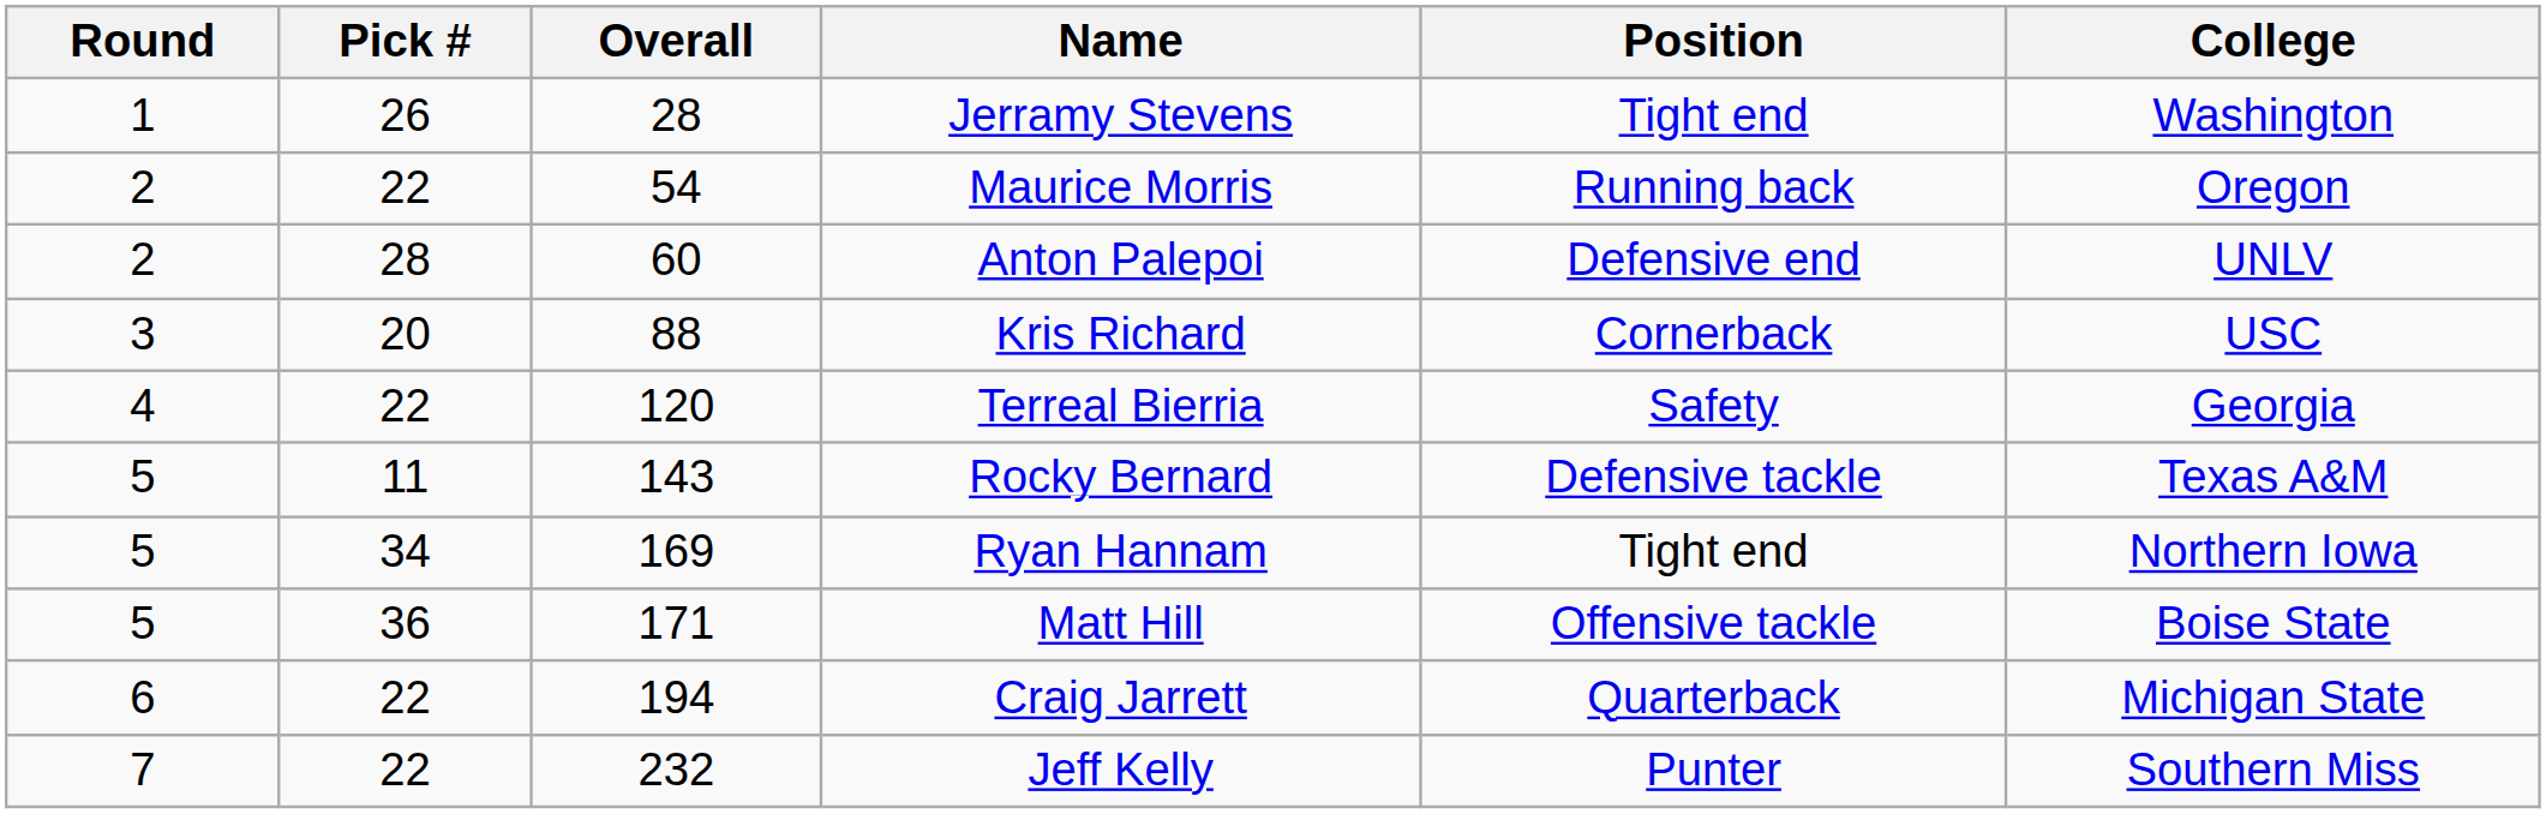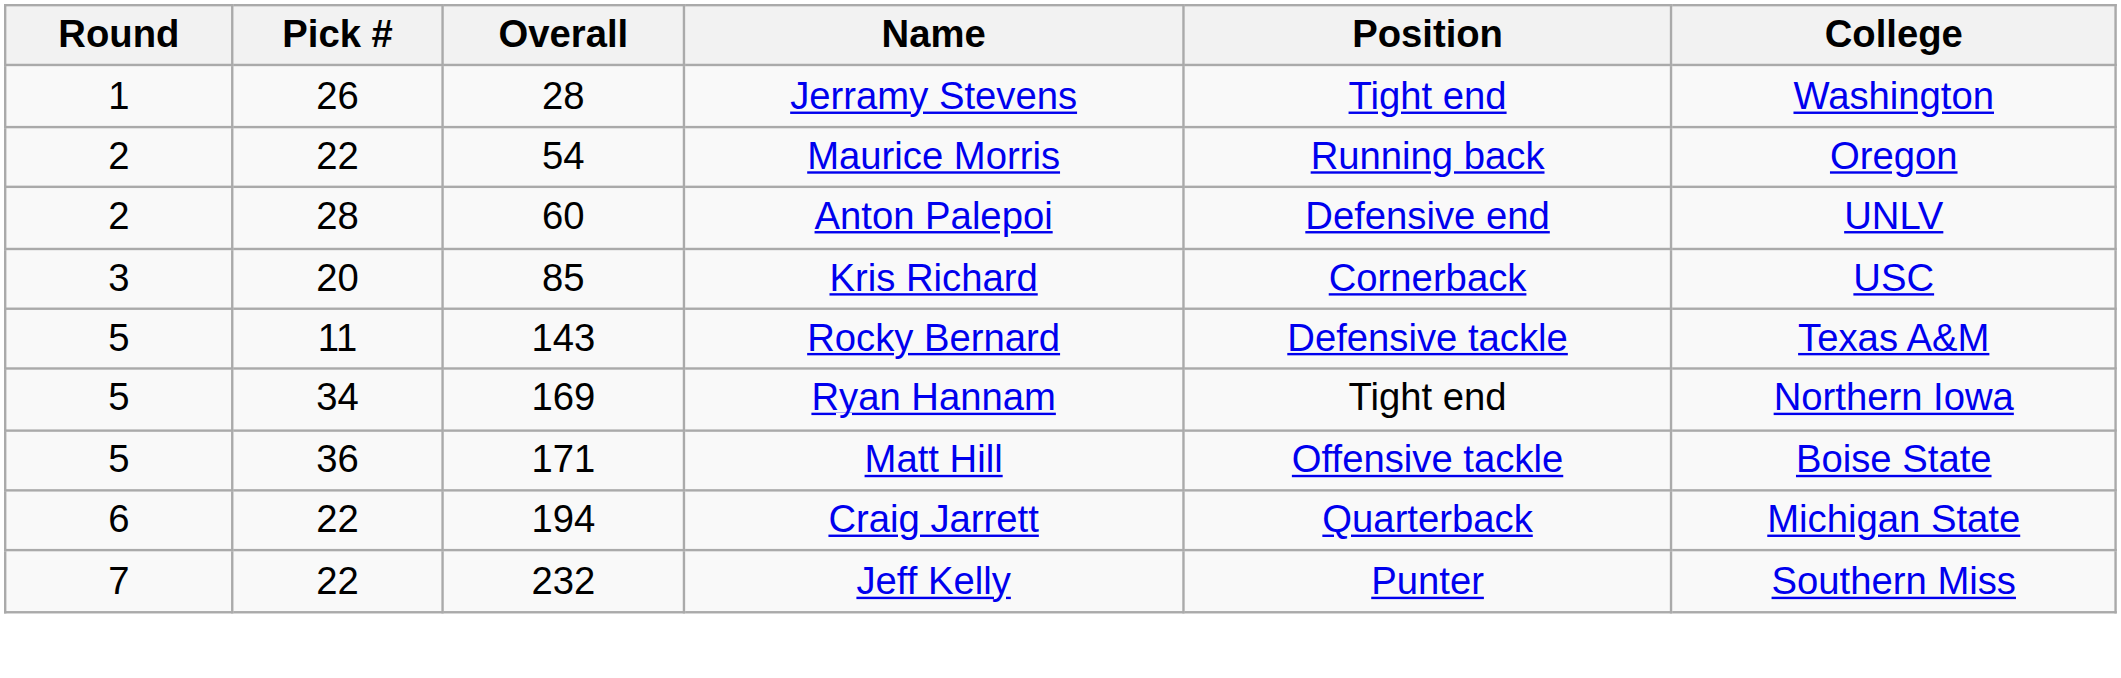 <table class="wikitable sortable sortable" style="width: 100%; text-align:center">
 <tr>
 <th>Round</th>
 <th>Pick #</th>
 <th>Overall</th>
 <th>Name</th>
 <th>Position</th>
 <th>College</th>
 </tr>
 <tr>
 <td>1</td>
 <td>26</td>
 <td>28</td>
 <td><a href='#'>Jerramy Stevens</a></td>
 <td><a href='#'>Tight end</a></td>
 <td><a href='#'>Washington</a></td>
 </tr>
 <tr>
 <td>2</td>
 <td>22</td>
 <td>54</td>
 <td><a href='#'>Maurice Morris</a></td>
 <td><a href='#'>Running back</a></td>
 <td><a href='#'>Oregon</a></td>
 </tr>
 <tr>
 <td>2</td>
 <td>28</td>
 <td>60</td>
 <td><a href='#'>Anton Palepoi</a></td>
 <td><a href='#'>Defensive end</a></td>
 <td><a href='#'>UNLV</a></td>
 </tr>
 <tr>
 <td>3</td>
 <td>20</td>
-<td>88</td>
+<td>85</td>
 <td><a href='#'>Kris Richard</a></td>
 <td><a href='#'>Cornerback</a></td>
 <td><a href='#'>USC</a></td>
-</tr>
-<tr>
-<td>4</td>
-<td>22</td>
-<td>120</td>
-<td><a href='#'>Terreal Bierria</a></td>
-<td><a href='#'>Safety</a></td>
-<td><a href='#'>Georgia</a></td>
 </tr>
 <tr>
 <td>5</td>
 <td>11</td>
 <td>143</td>
 <td><a href='#'>Rocky Bernard</a></td>
 <td><a href='#'>Defensive tackle</a></td>
 <td><a href='#'>Texas A&M</a></td>
 </tr>
 <tr>
 <td>5</td>
 <td>34</td>
 <td>169</td>
 <td><a href='#'>Ryan Hannam</a></td>
 <td>Tight end</td>
 <td><a href='#'>Northern Iowa</a></td>
 </tr>
 <tr>
 <td>5</td>
 <td>36</td>
 <td>171</td>
 <td><a href='#'>Matt Hill</a></td>
 <td><a href='#'>Offensive tackle</a></td>
 <td><a href='#'>Boise State</a></td>
 </tr>
 <tr>
 <td>6</td>
 <td>22</td>
 <td>194</td>
 <td><a href='#'>Craig Jarrett</a></td>
 <td><a href='#'>Quarterback</a></td>
 <td><a href='#'>Michigan State</a></td>
 </tr>
 <tr>
 <td>7</td>
 <td>22</td>
 <td>232</td>
 <td><a href='#'>Jeff Kelly</a></td>
 <td><a href='#'>Punter</a></td>
 <td><a href='#'>Southern Miss</a></td>
 </tr>
 </table>
